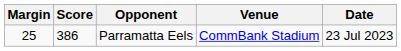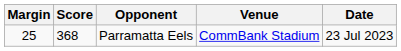 <table class="wikitable">
 <tr>
 <th>Margin</th>
 <th>Score</th>
 <th>Opponent</th>
 <th>Venue</th>
 <th>Date</th>
 </tr>
 <tr>
 <td align=center>25</td>
-<td>386</td>
+<td>368</td>
 <td> Parramatta Eels</td>
 <td><a href='#'>CommBank Stadium</a></td>
 <td>23 Jul 2023</td>
 </tr>
 </table>
